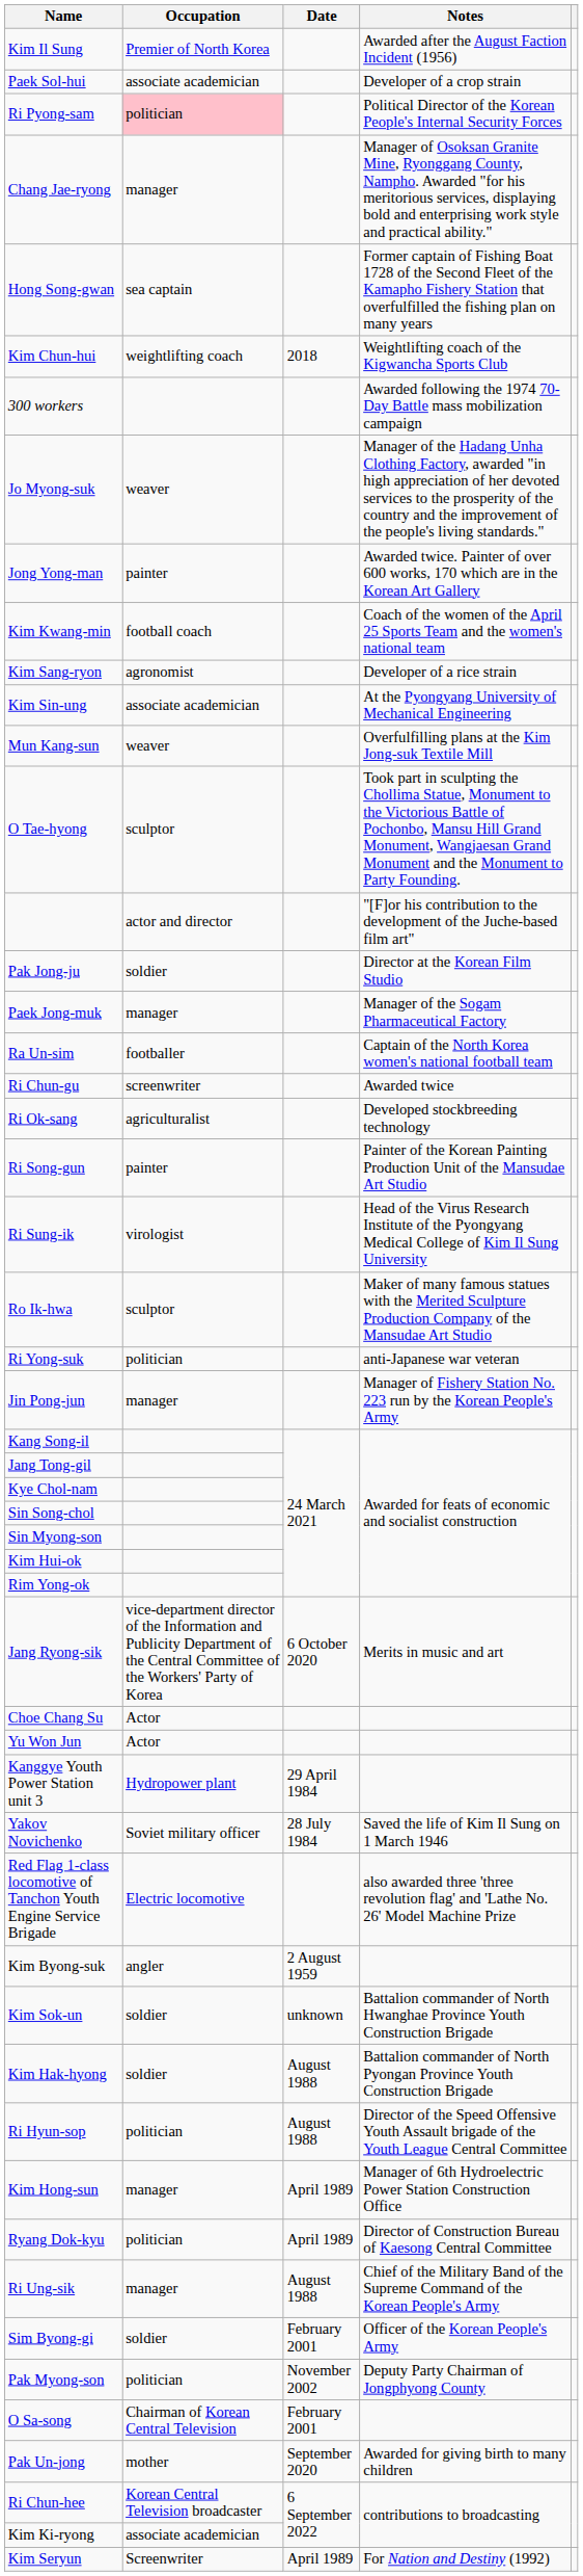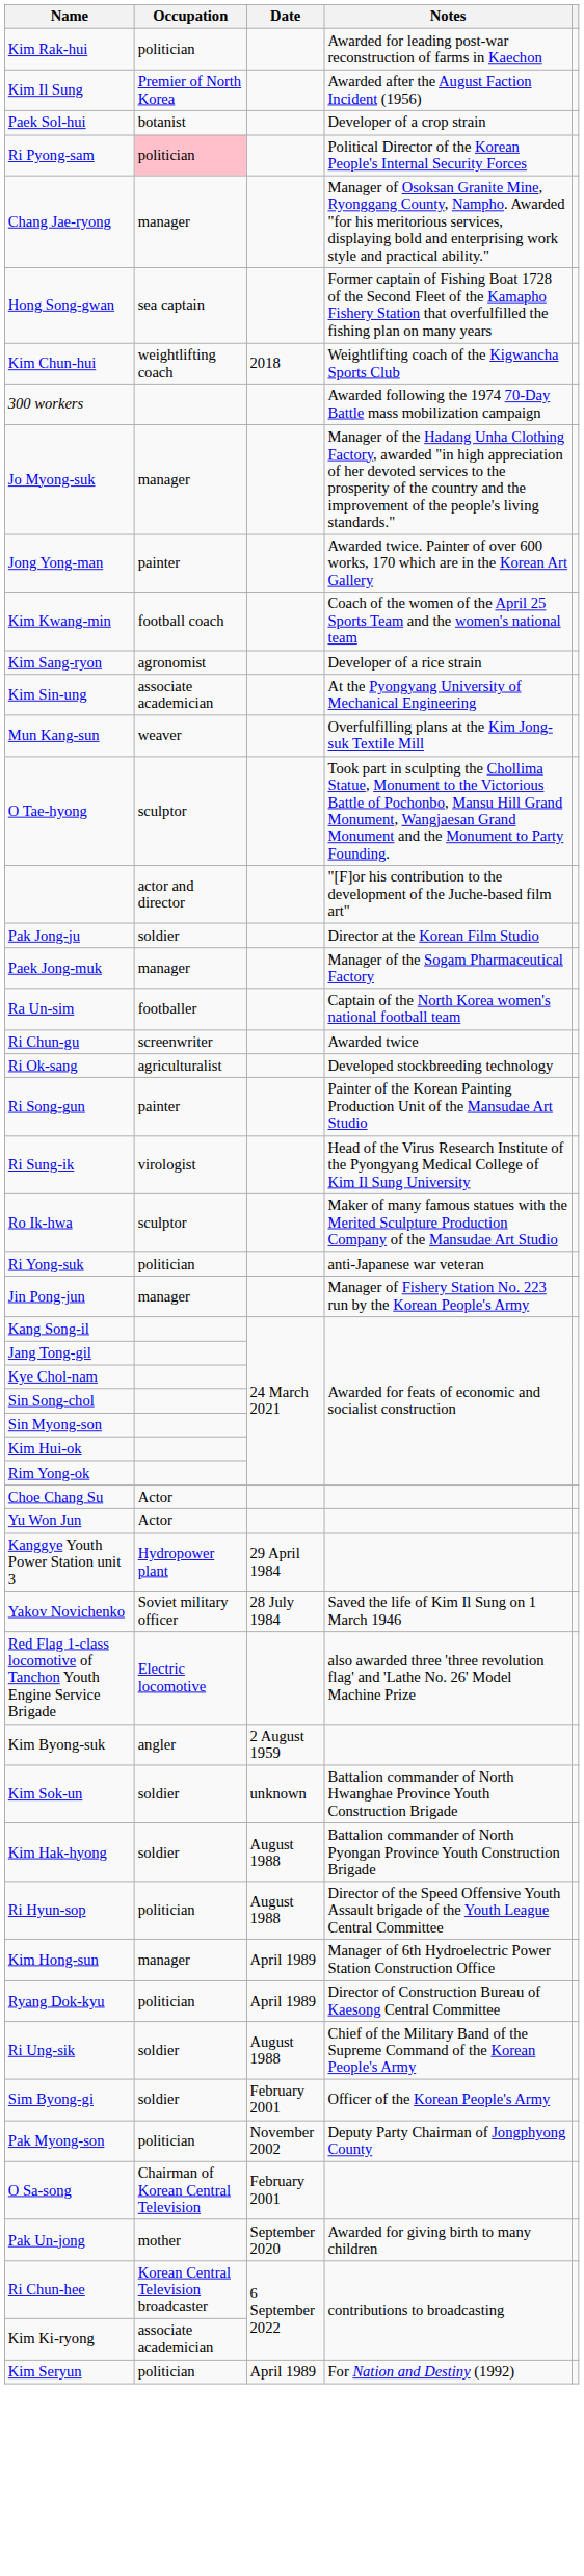 <table class="wikitable sortable">
 <tr>
 <th>Name</th>
 <th>Occupation</th>
 <th>Date</th>
 <th>Notes</th>
 <th></th>
+</tr>
+<tr>
+<td><a href='#'>Kim Rak-hui</a></td>
+<td>politician</td>
+<td></td>
+<td>Awarded for leading post-war reconstruction of farms in <a href='#'>Kaechon</a></td>
+<td></td>
 </tr>
 <tr>
 <td><a href='#'>Kim Il Sung</a></td>
 <td><a href='#'>Premier of North Korea</a></td>
 <td></td>
 <td>Awarded after the <a href='#'>August Faction Incident</a> (1956)</td>
 <td></td>
 </tr>
 <tr>
 <td><a href='#'>Paek Sol-hui</a></td>
-<td>associate academician</td>
+<td>botanist</td>
 <td></td>
 <td>Developer of a crop strain</td>
 <td></td>
 </tr>
 <tr>
 <td><a href='#'>Ri Pyong-sam</a></td>
 <td style="background: pink;">politician</td>
 <td></td>
 <td>Political Director of the <a href='#'>Korean People's Internal Security Forces</a></td>
 <td></td>
 </tr>
 <tr>
 <td><a href='#'>Chang Jae-ryong</a></td>
 <td>manager</td>
 <td></td>
 <td>Manager of <a href='#'>Osoksan Granite Mine</a>, <a href='#'>Ryonggang County</a>, <a href='#'>Nampho</a>. Awarded "for his meritorious services, displaying bold and enterprising work style and practical ability."</td>
 <td></td>
 </tr>
 <tr>
 <td><a href='#'>Hong Song-gwan</a></td>
 <td>sea captain</td>
 <td></td>
 <td>Former captain of Fishing Boat 1728 of the Second Fleet of the <a href='#'>Kamapho Fishery Station</a> that overfulfilled the fishing plan on many years</td>
 <td></td>
 </tr>
 <tr>
 <td><a href='#'>Kim Chun-hui</a></td>
 <td>weightlifting coach</td>
 <td>2018</td>
 <td>Weightlifting coach of the <a href='#'>Kigwancha Sports Club</a></td>
 <td></td>
 </tr>
 <tr>
 <td><em>300 workers</em></td>
 <td></td>
 <td></td>
 <td>Awarded following the 1974 <a href='#'>70-Day Battle</a> mass mobilization campaign</td>
 <td></td>
 </tr>
 <tr>
 <td><a href='#'>Jo Myong-suk</a></td>
-<td>weaver</td>
+<td>manager</td>
 <td></td>
 <td>Manager of the <a href='#'>Hadang Unha Clothing Factory</a>, awarded "in high appreciation of her devoted services to the prosperity of the country and the improvement of the people's living standards."</td>
 <td></td>
 </tr>
 <tr>
 <td><a href='#'>Jong Yong-man</a></td>
 <td>painter</td>
 <td></td>
 <td>Awarded twice. Painter of over 600 works, 170 which are in the <a href='#'>Korean Art Gallery</a></td>
 <td></td>
 </tr>
 <tr>
 <td><a href='#'>Kim Kwang-min</a></td>
 <td>football coach</td>
 <td></td>
 <td>Coach of the women of the <a href='#'>April 25 Sports Team</a> and the <a href='#'>women's national team</a></td>
 <td></td>
 </tr>
 <tr>
 <td><a href='#'>Kim Sang-ryon</a></td>
 <td>agronomist</td>
 <td></td>
 <td>Developer of a rice strain</td>
 <td></td>
 </tr>
 <tr>
 <td><a href='#'>Kim Sin-ung</a></td>
 <td>associate academician</td>
 <td></td>
 <td>At the <a href='#'>Pyongyang University of Mechanical Engineering</a></td>
 <td></td>
 </tr>
 <tr>
 <td><a href='#'>Mun Kang-sun</a></td>
 <td>weaver</td>
 <td></td>
 <td>Overfulfilling plans at the <a href='#'>Kim Jong-suk Textile Mill</a></td>
 <td></td>
 </tr>
 <tr>
 <td><a href='#'>O Tae-hyong</a></td>
 <td>sculptor</td>
 <td></td>
 <td>Took part in sculpting the <a href='#'>Chollima Statue</a>, <a href='#'>Monument to the Victorious Battle of Pochonbo</a>, <a href='#'>Mansu Hill Grand Monument</a>, <a href='#'>Wangjaesan Grand Monument</a> and the <a href='#'>Monument to Party Founding</a>.</td>
 <td></td>
 </tr>
 <tr>
 <td></td>
 <td>actor and director</td>
 <td></td>
 <td>"[F]or his contribution to the development of the Juche-based film art"</td>
 <td></td>
 </tr>
 <tr>
 <td><a href='#'>Pak Jong-ju</a></td>
 <td>soldier</td>
 <td></td>
 <td>Director at the <a href='#'>Korean Film Studio</a></td>
 <td></td>
 </tr>
 <tr>
 <td><a href='#'>Paek Jong-muk</a></td>
 <td>manager</td>
 <td></td>
 <td>Manager of the <a href='#'>Sogam Pharmaceutical Factory</a></td>
 <td></td>
 </tr>
 <tr>
 <td><a href='#'>Ra Un-sim</a></td>
 <td>footballer</td>
 <td></td>
 <td>Captain of the <a href='#'>North Korea women's national football team</a></td>
 <td></td>
 </tr>
 <tr>
 <td><a href='#'>Ri Chun-gu</a></td>
 <td>screenwriter</td>
 <td></td>
 <td>Awarded twice</td>
 <td></td>
 </tr>
 <tr>
 <td><a href='#'>Ri Ok-sang</a></td>
 <td>agriculturalist</td>
 <td></td>
 <td>Developed stockbreeding technology</td>
 <td></td>
 </tr>
 <tr>
 <td><a href='#'>Ri Song-gun</a></td>
 <td>painter</td>
 <td></td>
 <td>Painter of the Korean Painting Production Unit of the <a href='#'>Mansudae Art Studio</a></td>
 <td></td>
 </tr>
 <tr>
 <td><a href='#'>Ri Sung-ik</a></td>
 <td>virologist</td>
 <td></td>
 <td>Head of the Virus Research Institute of the Pyongyang Medical College of <a href='#'>Kim Il Sung University</a></td>
 <td></td>
 </tr>
 <tr>
 <td><a href='#'>Ro Ik-hwa</a></td>
 <td>sculptor</td>
 <td></td>
 <td>Maker of many famous statues with the <a href='#'>Merited Sculpture Production Company</a> of the <a href='#'>Mansudae Art Studio</a></td>
 <td></td>
 </tr>
 <tr>
 <td><a href='#'>Ri Yong-suk</a></td>
 <td>politician</td>
 <td></td>
 <td>anti-Japanese war veteran</td>
 <td></td>
 </tr>
 <tr>
 <td><a href='#'>Jin Pong-jun</a></td>
 <td>manager</td>
 <td></td>
 <td>Manager of <a href='#'>Fishery Station No. 223</a> run by the <a href='#'>Korean People's Army</a></td>
 <td></td>
 </tr>
 <tr>
 <td><a href='#'>Kang Song-il</a></td>
 <td></td>
 <td rowspan="7">24 March 2021</td>
 <td rowspan="7">Awarded for feats of economic and socialist construction</td>
 <td rowspan="7"></td>
 </tr>
 <tr>
 <td><a href='#'>Jang Tong-gil</a></td>
 <td></td>
 </tr>
 <tr>
 <td><a href='#'>Kye Chol-nam</a></td>
 <td></td>
 </tr>
 <tr>
 <td><a href='#'>Sin Song-chol</a></td>
 <td></td>
 </tr>
 <tr>
 <td><a href='#'>Sin Myong-son</a></td>
 <td></td>
 </tr>
 <tr>
 <td><a href='#'>Kim Hui-ok</a></td>
 <td></td>
 </tr>
 <tr>
 <td><a href='#'>Rim Yong-ok</a></td>
 <td></td>
 </tr>
 <tr>
-<td><a href='#'>Jang Ryong-sik</a></td>
-<td>vice-department director of the Information and Publicity Department of the Central Committee of the Workers' Party of Korea</td>
-<td>6 October 2020</td>
-<td>Merits in music and art</td>
-<td></td>
-</tr>
-<tr>
 <td><a href='#'>Choe Chang Su</a></td>
 <td>Actor</td>
 <td></td>
 <td></td>
 <td></td>
 </tr>
 <tr>
 <td><a href='#'>Yu Won Jun</a></td>
 <td>Actor</td>
 <td></td>
 <td></td>
 <td></td>
 </tr>
 <tr>
 <td><a href='#'>Kanggye</a> Youth Power Station unit 3</td>
 <td><a href='#'>Hydropower plant</a></td>
 <td>29 April 1984</td>
 <td></td>
 <td></td>
 </tr>
 <tr>
 <td><a href='#'>Yakov Novichenko</a></td>
 <td>Soviet military officer</td>
 <td>28 July 1984</td>
 <td>Saved the life of Kim Il Sung on 1 March 1946</td>
 <td></td>
 </tr>
 <tr>
 <td><a href='#'>Red Flag 1-class locomotive</a> of <a href='#'>Tanchon</a> Youth Engine Service Brigade</td>
 <td><a href='#'>Electric locomotive</a></td>
 <td></td>
 <td>also awarded three 'three revolution flag' and 'Lathe No. 26' Model Machine Prize</td>
 <td></td>
 </tr>
 <tr>
 <td>Kim Byong-suk</td>
 <td>angler</td>
 <td>2 August 1959</td>
 <td></td>
 <td></td>
 </tr>
 <tr>
 <td><a href='#'>Kim Sok-un</a></td>
 <td>soldier</td>
 <td>unknown</td>
 <td>Battalion commander of North Hwanghae Province Youth Construction Brigade</td>
 <td></td>
 </tr>
 <tr>
 <td><a href='#'>Kim Hak-hyong</a></td>
 <td>soldier</td>
 <td>August 1988</td>
 <td>Battalion commander of North Pyongan Province Youth Construction Brigade</td>
 <td></td>
 </tr>
 <tr>
 <td><a href='#'>Ri Hyun-sop</a></td>
 <td>politician</td>
 <td>August 1988</td>
 <td>Director of the Speed Offensive Youth Assault brigade of the <a href='#'>Youth League</a> Central Committee</td>
 <td></td>
 </tr>
 <tr>
 <td><a href='#'>Kim Hong-sun</a></td>
 <td>manager</td>
 <td>April 1989</td>
 <td>Manager of 6th Hydroelectric Power Station Construction Office</td>
 <td></td>
 </tr>
 <tr>
 <td><a href='#'>Ryang Dok-kyu</a></td>
 <td>politician</td>
 <td>April 1989</td>
 <td>Director of Construction Bureau of <a href='#'>Kaesong</a> Central Committee</td>
 <td></td>
 </tr>
 <tr>
 <td><a href='#'>Ri Ung-sik</a></td>
-<td>manager</td>
+<td>soldier</td>
 <td>August 1988</td>
 <td>Chief of the Military Band of the Supreme Command of the <a href='#'>Korean People's Army</a></td>
 <td></td>
 </tr>
 <tr>
 <td><a href='#'>Sim Byong-gi</a></td>
 <td>soldier</td>
 <td>February 2001</td>
 <td>Officer of the <a href='#'>Korean People's Army</a></td>
 <td></td>
 </tr>
 <tr>
 <td><a href='#'>Pak Myong-son</a></td>
 <td>politician</td>
 <td>November 2002</td>
 <td>Deputy Party Chairman of <a href='#'>Jongphyong County</a></td>
 <td></td>
 </tr>
 <tr>
 <td><a href='#'>O Sa-song</a></td>
 <td>Chairman of <a href='#'>Korean Central Television</a></td>
 <td>February 2001</td>
 <td></td>
 <td></td>
 </tr>
 <tr>
 <td><a href='#'>Pak Un-jong</a></td>
 <td>mother</td>
 <td>September 2020</td>
 <td>Awarded for giving birth to many children</td>
 <td></td>
 </tr>
 <tr>
 <td><a href='#'>Ri Chun-hee</a></td>
 <td><a href='#'>Korean Central Television</a> broadcaster</td>
 <td rowspan="2">6 September 2022</td>
 <td rowspan="2">contributions to broadcasting</td>
 <td rowspan="2"></td>
 </tr>
 <tr>
 <td>Kim Ki-ryong</td>
 <td>associate academician</td>
 </tr>
 <tr>
 <td><a href='#'>Kim Seryun</a></td>
-<td>Screenwriter</td>
+<td>politician</td>
 <td>April 1989</td>
 <td>For <em><a href='#'>Nation and Destiny</a></em> (1992)</td>
 <td></td>
 </tr>
 </table>
